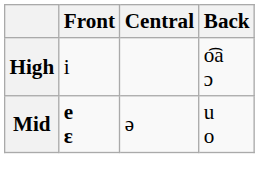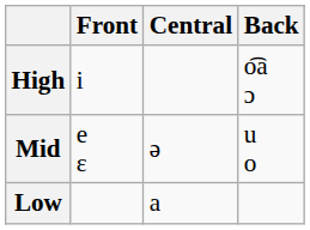 <table class="wikitable">
 <tr>
 <th></th>
 <th>Front</th>
 <th>Central</th>
 <th>Back</th>
 </tr>
 <tr>
 <th>High</th>
 <td>i</td>
 <td></td>
 <td>o͡a<br>ɔ</td>
 </tr>
 <tr>
 <th>Mid</th>
-<td><strong>e<br>ɛ</strong></td>
+<td>e<br>ɛ</td>
 <td>ə</td>
 <td>u<br>o</td>
 </tr>
+<tr>
+<th>Low</th>
+<td></td>
+<td>a</td>
+<td></td>
+</tr>
 </table>
